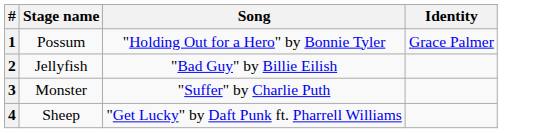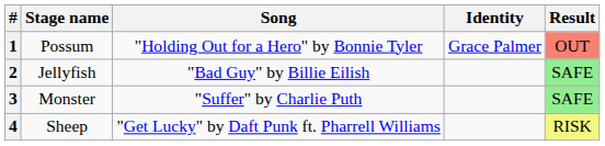 <table class="wikitable plainrowheaders" style="text-align: center;">
 <tr>
 <th>#</th>
 <th>Stage name</th>
 <th>Song</th>
 <th>Identity</th>
+<th>Result</th>
 </tr>
 <tr>
 <th>1</th>
 <td>Possum</td>
 <td>"<a href='#'>Holding Out for a Hero</a>" by <a href='#'>Bonnie Tyler</a></td>
 <td><a href='#'>Grace Palmer</a></td>
+<td bgcolor=salmon>OUT</td>
 </tr>
 <tr>
 <th>2</th>
 <td>Jellyfish</td>
 <td>"<a href='#'>Bad Guy</a>" by <a href='#'>Billie Eilish</a></td>
 <td></td>
+<td bgcolor=lightgreen>SAFE</td>
 </tr>
 <tr>
 <th>3</th>
 <td>Monster</td>
 <td>"<a href='#'>Suffer</a>" by <a href='#'>Charlie Puth</a></td>
 <td></td>
+<td bgcolor=lightgreen>SAFE</td>
 </tr>
 <tr>
 <th>4</th>
 <td>Sheep</td>
 <td>"<a href='#'>Get Lucky</a>" by <a href='#'>Daft Punk</a> ft. <a href='#'>Pharrell Williams</a></td>
 <td></td>
+<td bgcolor=#F3F781>RISK</td>
 </tr>
 </table>
